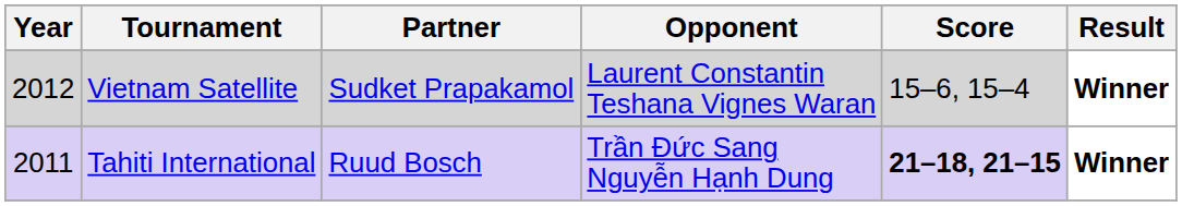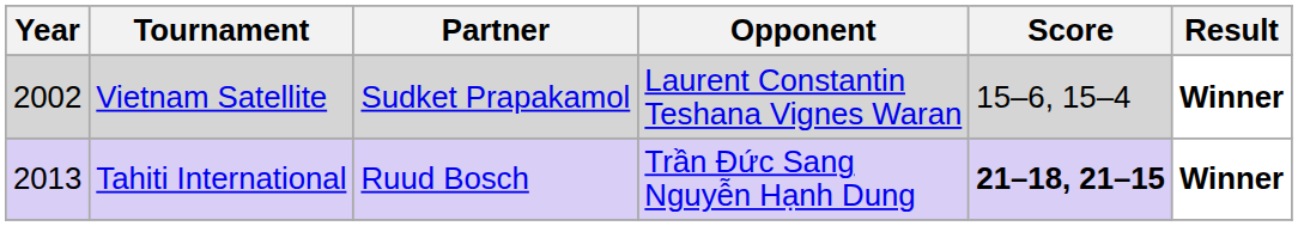 <table class="sortable wikitable" style="font-size: 90%;">
 <tr>
 <th>Year</th>
 <th>Tournament</th>
 <th>Partner</th>
 <th>Opponent</th>
 <th>Score</th>
 <th>Result</th>
 </tr>
 <tr style="background:#D5D5D5">
-<td align="center">2012</td>
+<td align="center">2002</td>
 <td align="left"><a href='#'>Vietnam Satellite</a></td>
 <td align="left"> <a href='#'>Sudket Prapakamol</a></td>
 <td align="left"> <a href='#'>Laurent Constantin</a><br> <a href='#'>Teshana Vignes Waran</a></td>
 <td align="left">15–6, 15–4</td>
 <td style="text-align:left; background:white"> <strong>Winner</strong></td>
 </tr>
 <tr style="background:#D8CEF6">
-<td align="center">2011</td>
+<td align="center">2013</td>
 <td align="left"><a href='#'>Tahiti International</a></td>
 <td align="left"> <a href='#'>Ruud Bosch</a></td>
 <td align="left"> <a href='#'>Trần Đức Sang</a><br> <a href='#'>Nguyễn Hạnh Dung</a></td>
 <td align="left"><strong>21–18, 21–15</strong></td>
 <td style="text-align:left; background:white"> <strong>Winner</strong></td>
 </tr>
 </table>
